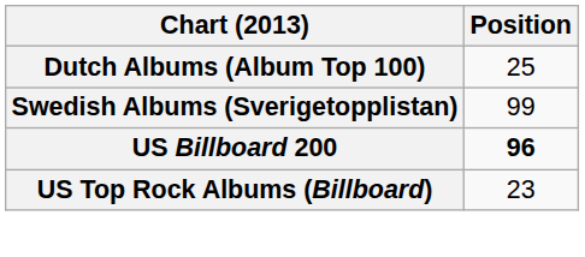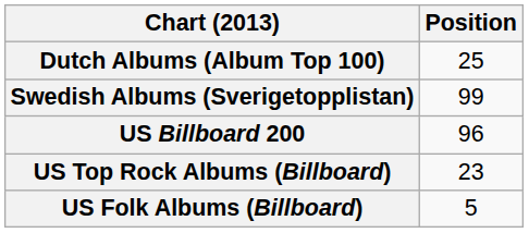 <table class="wikitable sortable plainrowheaders" style="text-align:center">
 <tr>
 <th scope="col">Chart (2013)</th>
 <th scope="col">Position</th>
 </tr>
 <tr>
 <th scope="row">Dutch Albums (Album Top 100)</th>
 <td>25</td>
 </tr>
 <tr>
 <th scope="row">Swedish Albums (Sverigetopplistan)</th>
 <td>99</td>
 </tr>
 <tr>
 <th scope="row">US <em>Billboard</em> 200</th>
-<td><strong>96</strong></td>
+<td>96</td>
 </tr>
 <tr>
 <th scope="row">US Top Rock Albums (<em>Billboard</em>)</th>
 <td>23</td>
 </tr>
+<tr>
+<th scope="row">US Folk Albums (<em>Billboard</em>)</th>
+<td>5</td>
+</tr>
 </table>
